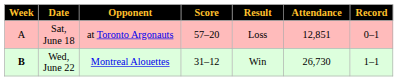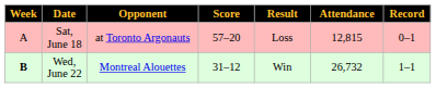 <table class="wikitable sortable">
 <tr>
 <th style="background:black; color:#ffc12d; width:4%;">Week</th>
 <th style="background:black; color:#ffc12d; width:8%;">Date</th>
 <th style="background:black; color:#ffc12d; width:20%;">Opponent</th>
 <th style="background:black; color:#ffc12d; width:10%;">Score</th>
 <th style="background:black; color:#ffc12d; width:10%;">Result</th>
 <th style="background:black; color:#ffc12d; width:10%;">Attendance</th>
 <th style="background:black; color:#ffc12d; width:5%;">Record</th>
 </tr>
 <tr style="text-align:center; background:#fbb;">
 <td>A</td>
 <td>Sat, June 18</td>
 <td>at <a href='#'>Toronto Argonauts</a></td>
 <td>57–20</td>
 <td>Loss</td>
-<td>12,851</td>
+<td>12,815</td>
 <td>0–1</td>
 </tr>
 <tr style="text-align:center; background:#dfd;">
 <td><strong>B</strong></td>
 <td>Wed, June 22</td>
 <td><a href='#'>Montreal Alouettes</a></td>
 <td>31–12</td>
 <td>Win</td>
-<td>26,730</td>
+<td>26,732</td>
 <td>1–1</td>
 </tr>
 </table>
